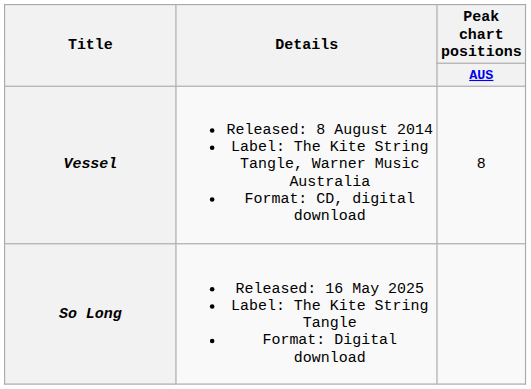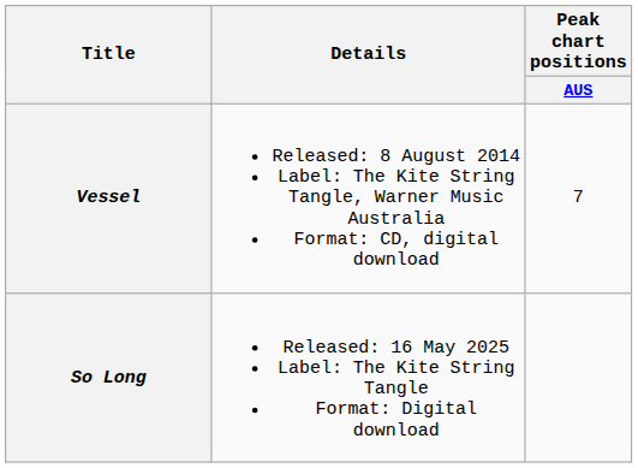 <table class="wikitable plainrowheaders" style="text-align:center;">
 <tr>
 <th scope="col" rowspan="2" style="width:11em;">Title</th>
 <th scope="col" rowspan="2" style="width:17em;">Details</th>
 <th scope="col" colspan="1">Peak chart positions</th>
 </tr>
 <tr>
 <th scope="col" style="width:3em;font-size:90%;"><a href='#'>AUS</a><br></th>
 </tr>
 <tr>
 <th scope="row"><em>Vessel</em></th>
 <td><br><ul><li>Released: 8 August 2014</li><li>Label: The Kite String Tangle, Warner Music Australia</li><li>Format: CD, digital download</li></ul></td>
-<td>8</td>
+<td>7</td>
 </tr>
 <tr>
 <th scope="row"><em>So Long</em></th>
 <td><br><ul><li>Released: 16 May 2025</li><li>Label: The Kite String Tangle</li><li>Format: Digital download</li></ul></td>
 <td></td>
 </tr>
 </table>
